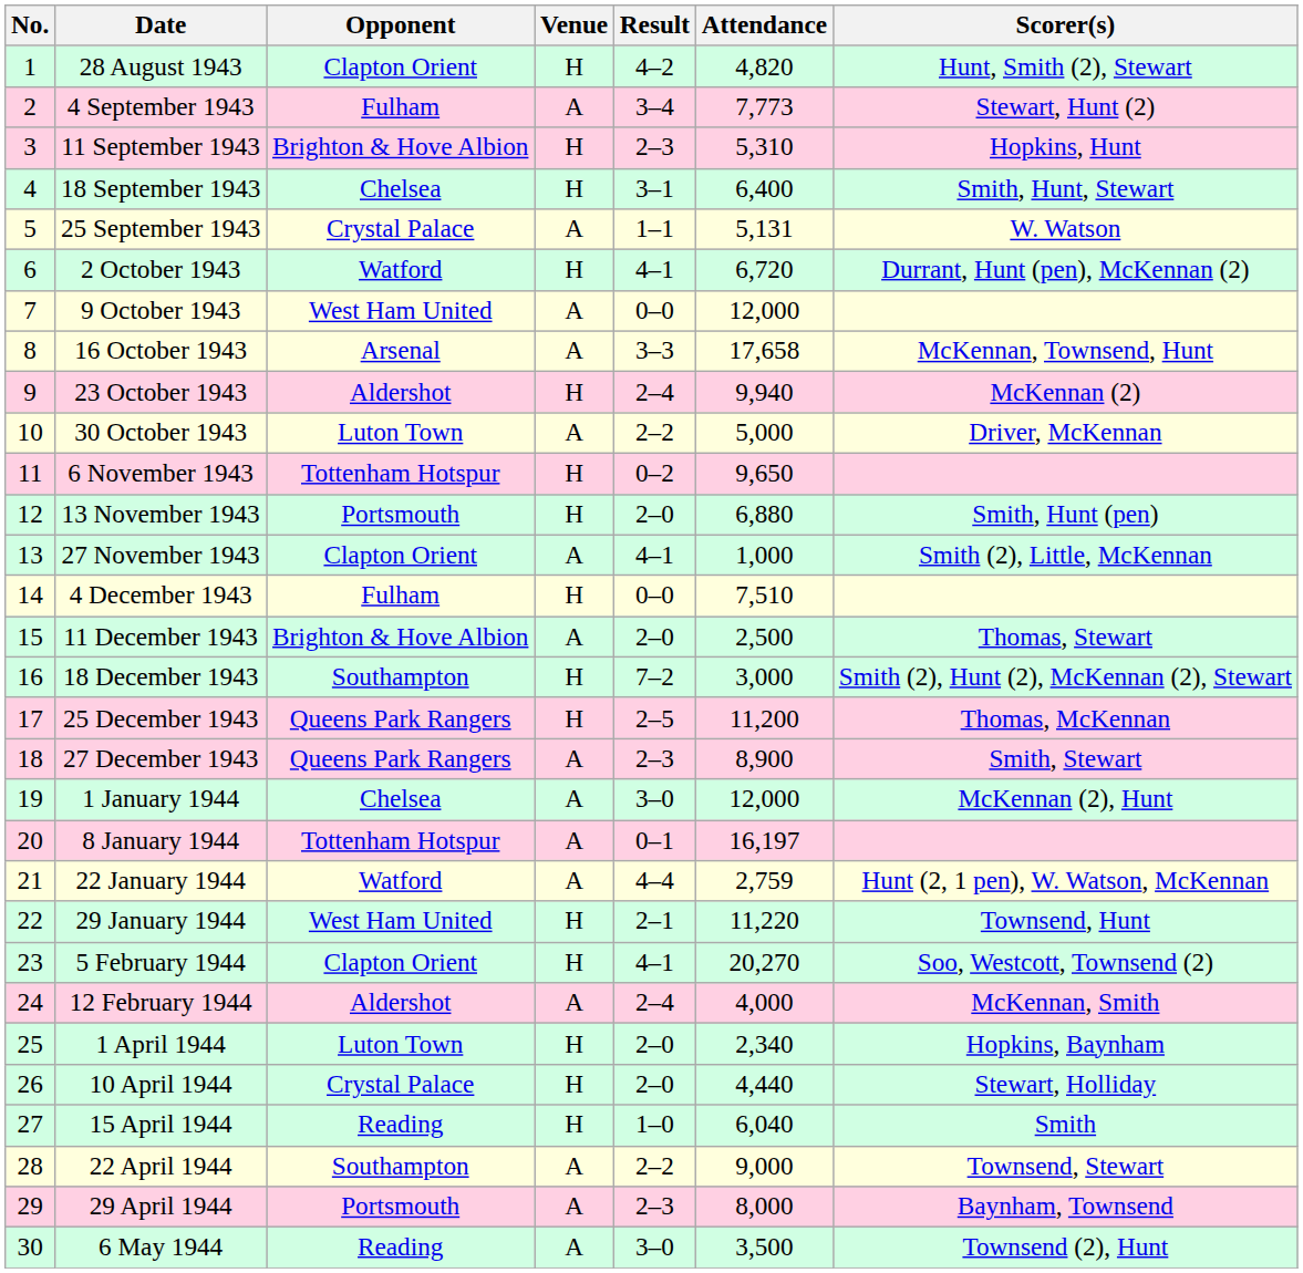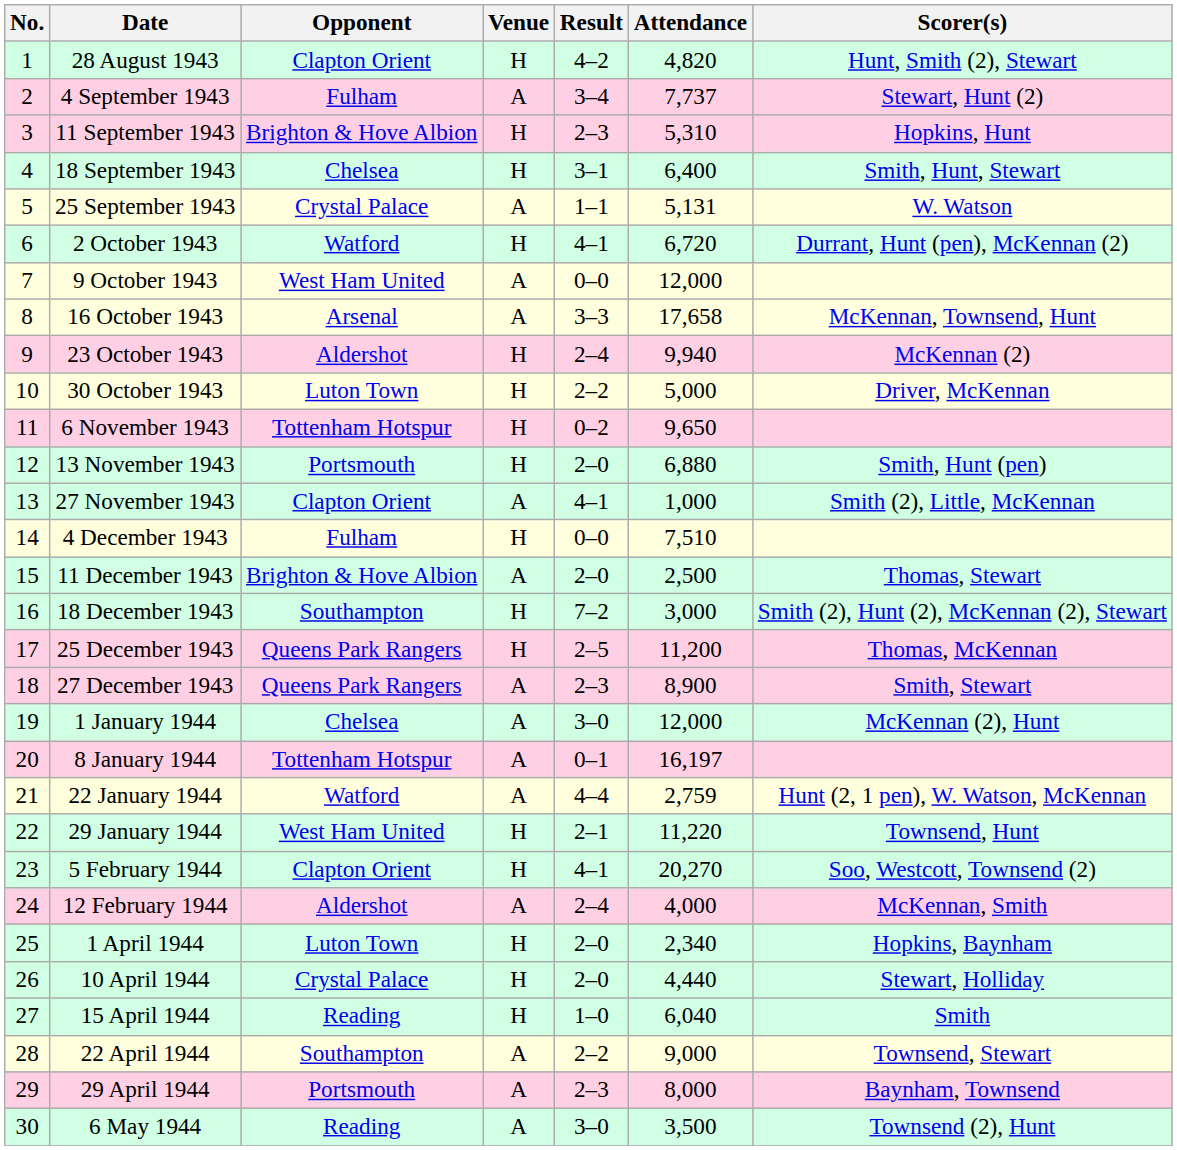 <table style="text-align:center;" class="wikitable sortable">
 <tr>
 <th>No.</th>
 <th>Date</th>
 <th>Opponent</th>
 <th>Venue</th>
 <th>Result</th>
 <th>Attendance</th>
 <th>Scorer(s)</th>
 </tr>
 <tr style="background:#d0ffe3;">
 <td>1</td>
 <td>28 August 1943</td>
 <td><a href='#'>Clapton Orient</a></td>
 <td>H</td>
 <td>4–2</td>
 <td>4,820</td>
 <td><a href='#'>Hunt</a>, <a href='#'>Smith</a> (2), <a href='#'>Stewart</a></td>
 </tr>
 <tr style="background:#ffd0e3;">
 <td>2</td>
 <td>4 September 1943</td>
 <td><a href='#'>Fulham</a></td>
 <td>A</td>
 <td>3–4</td>
-<td>7,773</td>
+<td>7,737</td>
 <td><a href='#'>Stewart</a>, <a href='#'>Hunt</a> (2)</td>
 </tr>
 <tr style="background:#ffd0e3;">
 <td>3</td>
 <td>11 September 1943</td>
 <td><a href='#'>Brighton & Hove Albion</a></td>
 <td>H</td>
 <td>2–3</td>
 <td>5,310</td>
 <td><a href='#'>Hopkins</a>, <a href='#'>Hunt</a></td>
 </tr>
 <tr style="background:#d0ffe3;">
 <td>4</td>
 <td>18 September 1943</td>
 <td><a href='#'>Chelsea</a></td>
 <td>H</td>
 <td>3–1</td>
 <td>6,400</td>
 <td><a href='#'>Smith</a>, <a href='#'>Hunt</a>, <a href='#'>Stewart</a></td>
 </tr>
 <tr style="background:#ffd;">
 <td>5</td>
 <td>25 September 1943</td>
 <td><a href='#'>Crystal Palace</a></td>
 <td>A</td>
 <td>1–1</td>
 <td>5,131</td>
 <td><a href='#'>W. Watson</a></td>
 </tr>
 <tr style="background:#d0ffe3;">
 <td>6</td>
 <td>2 October 1943</td>
 <td><a href='#'>Watford</a></td>
 <td>H</td>
 <td>4–1</td>
 <td>6,720</td>
 <td><a href='#'>Durrant</a>, <a href='#'>Hunt</a> (<a href='#'>pen</a>), <a href='#'>McKennan</a> (2)</td>
 </tr>
 <tr style="background:#ffd;">
 <td>7</td>
 <td>9 October 1943</td>
 <td><a href='#'>West Ham United</a></td>
 <td>A</td>
 <td>0–0</td>
 <td>12,000</td>
 <td></td>
 </tr>
 <tr style="background:#ffd;">
 <td>8</td>
 <td>16 October 1943</td>
 <td><a href='#'>Arsenal</a></td>
 <td>A</td>
 <td>3–3</td>
 <td>17,658</td>
 <td><a href='#'>McKennan</a>, <a href='#'>Townsend</a>, <a href='#'>Hunt</a></td>
 </tr>
 <tr style="background:#ffd0e3;">
 <td>9</td>
 <td>23 October 1943</td>
 <td><a href='#'>Aldershot</a></td>
 <td>H</td>
 <td>2–4</td>
 <td>9,940</td>
 <td><a href='#'>McKennan</a> (2)</td>
 </tr>
 <tr style="background:#ffd;">
 <td>10</td>
 <td>30 October 1943</td>
 <td><a href='#'>Luton Town</a></td>
-<td>A</td>
+<td>H</td>
 <td>2–2</td>
 <td>5,000</td>
 <td><a href='#'>Driver</a>, <a href='#'>McKennan</a></td>
 </tr>
 <tr style="background:#ffd0e3;">
 <td>11</td>
 <td>6 November 1943</td>
 <td><a href='#'>Tottenham Hotspur</a></td>
 <td>H</td>
 <td>0–2</td>
 <td>9,650</td>
 <td></td>
 </tr>
 <tr style="background:#d0ffe3;">
 <td>12</td>
 <td>13 November 1943</td>
 <td><a href='#'>Portsmouth</a></td>
 <td>H</td>
 <td>2–0</td>
 <td>6,880</td>
 <td><a href='#'>Smith</a>, <a href='#'>Hunt</a> (<a href='#'>pen</a>)</td>
 </tr>
 <tr style="background:#d0ffe3;">
 <td>13</td>
 <td>27 November 1943</td>
 <td><a href='#'>Clapton Orient</a></td>
 <td>A</td>
 <td>4–1</td>
 <td>1,000</td>
 <td><a href='#'>Smith</a> (2), <a href='#'>Little</a>, <a href='#'>McKennan</a></td>
 </tr>
 <tr style="background:#ffd;">
 <td>14</td>
 <td>4 December 1943</td>
 <td><a href='#'>Fulham</a></td>
 <td>H</td>
 <td>0–0</td>
 <td>7,510</td>
 <td></td>
 </tr>
 <tr style="background:#d0ffe3;">
 <td>15</td>
 <td>11 December 1943</td>
 <td><a href='#'>Brighton & Hove Albion</a></td>
 <td>A</td>
 <td>2–0</td>
 <td>2,500</td>
 <td><a href='#'>Thomas</a>, <a href='#'>Stewart</a></td>
 </tr>
 <tr style="background:#d0ffe3;">
 <td>16</td>
 <td>18 December 1943</td>
 <td><a href='#'>Southampton</a></td>
 <td>H</td>
 <td>7–2</td>
 <td>3,000</td>
 <td><a href='#'>Smith</a> (2), <a href='#'>Hunt</a> (2), <a href='#'>McKennan</a> (2), <a href='#'>Stewart</a></td>
 </tr>
 <tr style="background:#ffd0e3;">
 <td>17</td>
 <td>25 December 1943</td>
 <td><a href='#'>Queens Park Rangers</a></td>
 <td>H</td>
 <td>2–5</td>
 <td>11,200</td>
 <td><a href='#'>Thomas</a>, <a href='#'>McKennan</a></td>
 </tr>
 <tr style="background:#ffd0e3;">
 <td>18</td>
 <td>27 December 1943</td>
 <td><a href='#'>Queens Park Rangers</a></td>
 <td>A</td>
 <td>2–3</td>
 <td>8,900</td>
 <td><a href='#'>Smith</a>, <a href='#'>Stewart</a></td>
 </tr>
 <tr style="background:#d0ffe3;">
 <td>19</td>
 <td>1 January 1944</td>
 <td><a href='#'>Chelsea</a></td>
 <td>A</td>
 <td>3–0</td>
 <td>12,000</td>
 <td><a href='#'>McKennan</a> (2), <a href='#'>Hunt</a></td>
 </tr>
 <tr style="background:#ffd0e3;">
 <td>20</td>
 <td>8 January 1944</td>
 <td><a href='#'>Tottenham Hotspur</a></td>
 <td>A</td>
 <td>0–1</td>
 <td>16,197</td>
 <td></td>
 </tr>
 <tr style="background:#ffd;">
 <td>21</td>
 <td>22 January 1944</td>
 <td><a href='#'>Watford</a></td>
 <td>A</td>
 <td>4–4</td>
 <td>2,759</td>
 <td><a href='#'>Hunt</a> (2, 1 <a href='#'>pen</a>), <a href='#'>W. Watson</a>, <a href='#'>McKennan</a></td>
 </tr>
 <tr style="background:#d0ffe3;">
 <td>22</td>
 <td>29 January 1944</td>
 <td><a href='#'>West Ham United</a></td>
 <td>H</td>
 <td>2–1</td>
 <td>11,220</td>
 <td><a href='#'>Townsend</a>, <a href='#'>Hunt</a></td>
 </tr>
 <tr style="background:#d0ffe3;">
 <td>23</td>
 <td>5 February 1944</td>
 <td><a href='#'>Clapton Orient</a></td>
 <td>H</td>
 <td>4–1</td>
 <td>20,270</td>
 <td><a href='#'>Soo</a>, <a href='#'>Westcott</a>, <a href='#'>Townsend</a> (2)</td>
 </tr>
 <tr style="background:#ffd0e3;">
 <td>24</td>
 <td>12 February 1944</td>
 <td><a href='#'>Aldershot</a></td>
 <td>A</td>
 <td>2–4</td>
 <td>4,000</td>
 <td><a href='#'>McKennan</a>, <a href='#'>Smith</a></td>
 </tr>
 <tr style="background:#d0ffe3;">
 <td>25</td>
 <td>1 April 1944</td>
 <td><a href='#'>Luton Town</a></td>
 <td>H</td>
 <td>2–0</td>
 <td>2,340</td>
 <td><a href='#'>Hopkins</a>, <a href='#'>Baynham</a></td>
 </tr>
 <tr style="background:#d0ffe3;">
 <td>26</td>
 <td>10 April 1944</td>
 <td><a href='#'>Crystal Palace</a></td>
 <td>H</td>
 <td>2–0</td>
 <td>4,440</td>
 <td><a href='#'>Stewart</a>, <a href='#'>Holliday</a></td>
 </tr>
 <tr style="background:#d0ffe3;">
 <td>27</td>
 <td>15 April 1944</td>
 <td><a href='#'>Reading</a></td>
 <td>H</td>
 <td>1–0</td>
 <td>6,040</td>
 <td><a href='#'>Smith</a></td>
 </tr>
 <tr style="background:#ffd;">
 <td>28</td>
 <td>22 April 1944</td>
 <td><a href='#'>Southampton</a></td>
 <td>A</td>
 <td>2–2</td>
 <td>9,000</td>
 <td><a href='#'>Townsend</a>, <a href='#'>Stewart</a></td>
 </tr>
 <tr style="background:#ffd0e3;">
 <td>29</td>
 <td>29 April 1944</td>
 <td><a href='#'>Portsmouth</a></td>
 <td>A</td>
 <td>2–3</td>
 <td>8,000</td>
 <td><a href='#'>Baynham</a>, <a href='#'>Townsend</a></td>
 </tr>
 <tr style="background:#d0ffe3;">
 <td>30</td>
 <td>6 May 1944</td>
 <td><a href='#'>Reading</a></td>
 <td>A</td>
 <td>3–0</td>
 <td>3,500</td>
 <td><a href='#'>Townsend</a> (2), <a href='#'>Hunt</a></td>
 </tr>
 </table>
